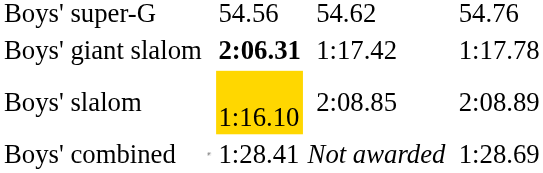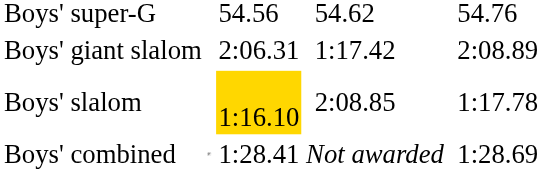 <table>
 <tr>
 <td>Boys' super-G<br></td>
 <td></td>
 <td>54.56</td>
 <td></td>
 <td>54.62</td>
 <td></td>
 <td>54.76</td>
 </tr>
 <tr>
 <td>Boys' giant slalom<br></td>
 <td></td>
-<td><strong>2:06.31</strong></td>
+<td>2:06.31</td>
 <td></td>
 <td>1:17.42</td>
 <td></td>
-<td>1:17.78</td>
+<td>2:08.89</td>
 </tr>
 <tr>
 <td>Boys' slalom<br></td>
 <td></td>
 <td style="background: gold;"><br>1:16.10</td>
 <td></td>
 <td>2:08.85</td>
 <td></td>
-<td>2:08.89</td>
+<td>1:17.78</td>
 </tr>
 <tr>
 <td>Boys' combined<br></td>
 <td><hr></td>
 <td>1:28.41</td>
 <td colspan=2><em>Not awarded</em></td>
 <td></td>
 <td>1:28.69</td>
 </tr>
 </table>
